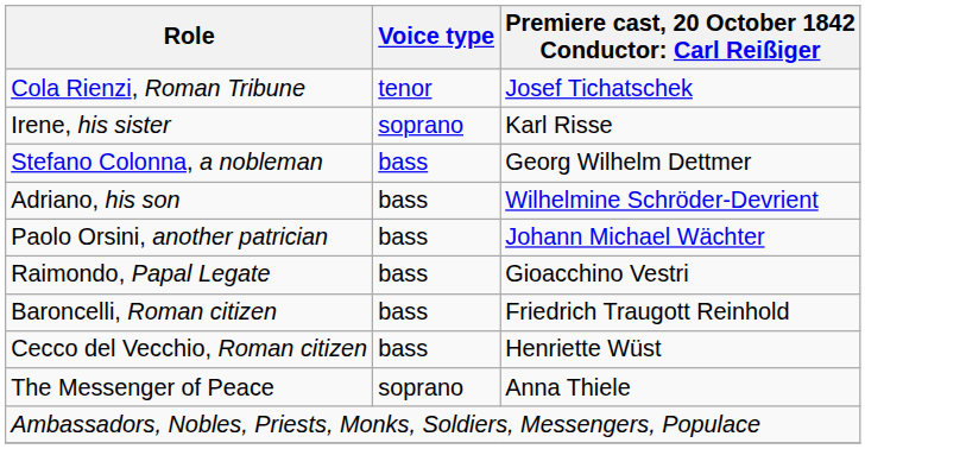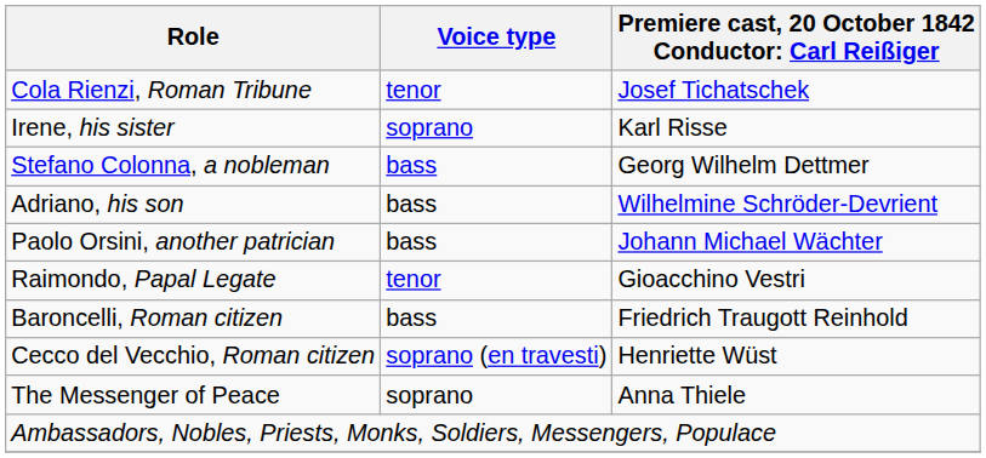 <table class="wikitable">
 <tr>
 <th>Role</th>
 <th><a href='#'>Voice type</a></th>
 <th>Premiere cast, 20 October 1842<br>Conductor: <a href='#'>Carl Reißiger</a></th>
 </tr>
 <tr>
 <td><a href='#'>Cola Rienzi</a>, <em>Roman Tribune</em></td>
 <td><a href='#'>tenor</a></td>
 <td><a href='#'>Josef Tichatschek</a></td>
 </tr>
 <tr>
 <td>Irene, <em>his sister</em></td>
 <td><a href='#'>soprano</a></td>
 <td>Karl Risse</td>
 </tr>
 <tr>
 <td><a href='#'>Stefano Colonna</a>, <em>a nobleman</em></td>
 <td><a href='#'>bass</a></td>
 <td>Georg Wilhelm Dettmer</td>
 </tr>
 <tr>
 <td>Adriano, <em>his son</em></td>
 <td>bass</td>
 <td><a href='#'>Wilhelmine Schröder-Devrient</a></td>
 </tr>
 <tr>
 <td>Paolo Orsini, <em>another patrician</em></td>
 <td>bass</td>
 <td><a href='#'>Johann Michael Wächter</a></td>
 </tr>
 <tr>
 <td>Raimondo, <em>Papal Legate</em></td>
-<td>bass</td>
+<td><a href='#'>tenor</a></td>
 <td>Gioacchino Vestri</td>
 </tr>
 <tr>
 <td>Baroncelli, <em>Roman citizen</em></td>
 <td>bass</td>
 <td>Friedrich Traugott Reinhold</td>
 </tr>
 <tr>
 <td>Cecco del Vecchio, <em>Roman citizen</em></td>
-<td>bass</td>
+<td><a href='#'>soprano</a> (<a href='#'>en travesti</a>)</td>
 <td>Henriette Wüst</td>
 </tr>
 <tr>
 <td>The Messenger of Peace</td>
 <td>soprano</td>
 <td>Anna Thiele</td>
 </tr>
 <tr>
 <td colspan="3"><em>Ambassadors, Nobles, Priests, Monks, Soldiers, Messengers, Populace</em></td>
 </tr>
 <tr>
 </tr>
 </table>
